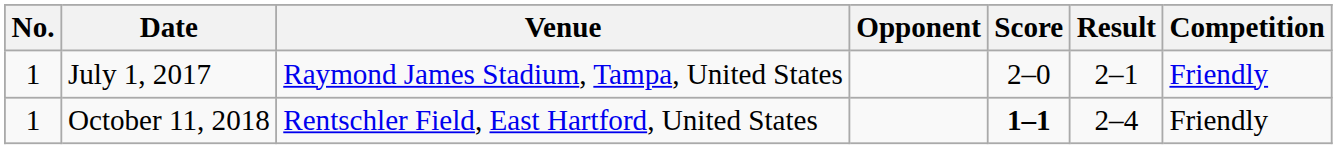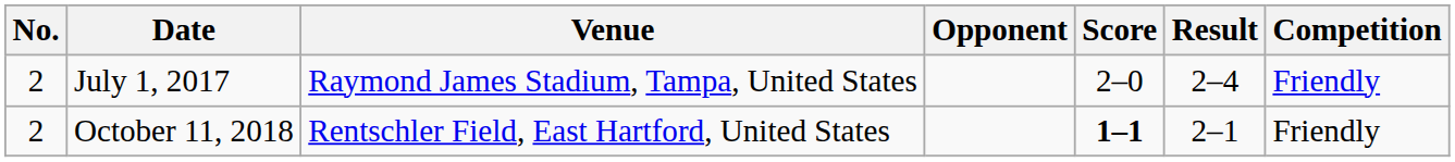 <table class="wikitable sortable">
 <tr>
 <th scope="col">No.</th>
 <th scope="col" data-sort-type="date">Date</th>
 <th scope="col">Venue</th>
 <th scope="col">Opponent</th>
 <th scope="col">Score</th>
 <th scope="col">Result</th>
 <th scope="col">Competition</th>
 </tr>
 <tr>
-<td style="text-align:center">1</td>
+<td style="text-align:center">2</td>
 <td>July 1, 2017</td>
 <td><a href='#'>Raymond James Stadium</a>, <a href='#'>Tampa</a>, United States</td>
 <td></td>
 <td style="text-align:center">2–0</td>
-<td style="text-align:center">2–1</td>
+<td style="text-align:center">2–4</td>
 <td><a href='#'>Friendly</a></td>
 </tr>
 <tr>
-<td style="text-align:center">1</td>
+<td style="text-align:center">2</td>
 <td>October 11, 2018</td>
 <td><a href='#'>Rentschler Field</a>, <a href='#'>East Hartford</a>, United States</td>
 <td></td>
 <td style="text-align:center"><strong>1–1</strong></td>
-<td style="text-align:center">2–4</td>
+<td style="text-align:center">2–1</td>
 <td>Friendly</td>
 </tr>
 </table>
